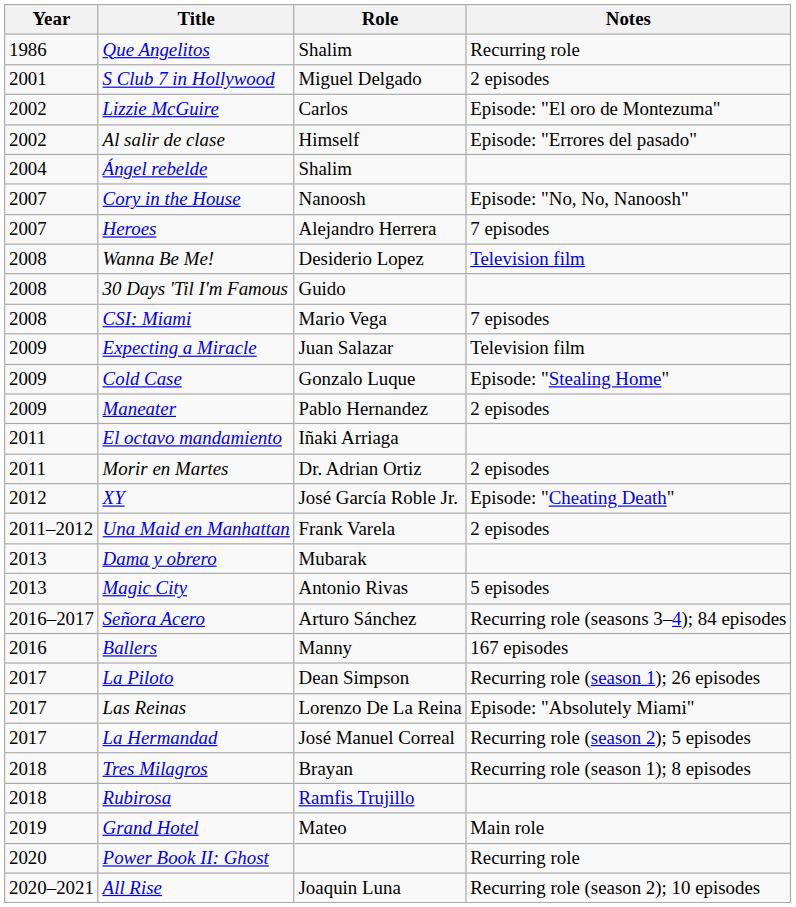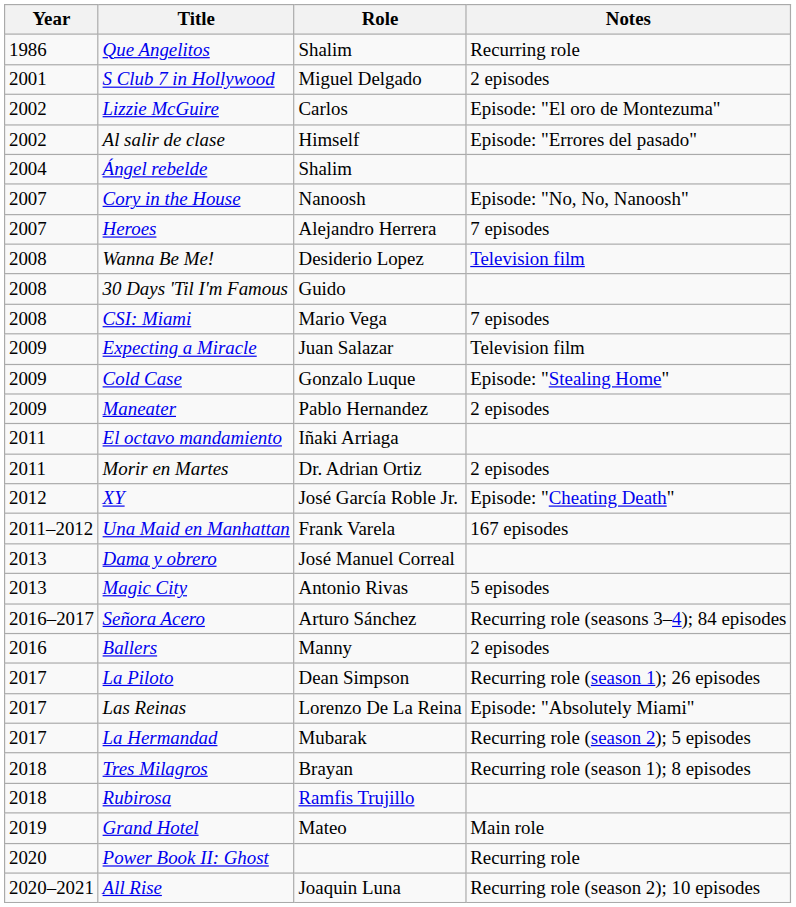 <table class="wikitable sortable">
 <tr>
 <th>Year</th>
 <th>Title</th>
 <th>Role</th>
 <th>Notes</th>
 </tr>
 <tr>
 <td>1986</td>
 <td><em><a href='#'>Que Angelitos</a></em></td>
 <td>Shalim</td>
 <td>Recurring role</td>
 </tr>
 <tr>
 <td>2001</td>
 <td><em><a href='#'>S Club 7 in Hollywood</a></em></td>
 <td>Miguel Delgado</td>
 <td>2 episodes</td>
 </tr>
 <tr>
 <td>2002</td>
 <td><em><a href='#'>Lizzie McGuire</a></em></td>
 <td>Carlos</td>
 <td>Episode: "El oro de Montezuma"</td>
 </tr>
 <tr>
 <td>2002</td>
 <td><em>Al salir de clase</em></td>
 <td>Himself</td>
 <td>Episode: "Errores del pasado"</td>
 </tr>
 <tr>
 <td>2004</td>
 <td><em><a href='#'>Ángel rebelde</a></em></td>
 <td>Shalim</td>
 <td></td>
 </tr>
 <tr>
 <td>2007</td>
 <td><em><a href='#'>Cory in the House</a></em></td>
 <td>Nanoosh</td>
 <td>Episode: "No, No, Nanoosh"</td>
 </tr>
 <tr>
 <td>2007</td>
 <td><em><a href='#'>Heroes</a></em></td>
 <td>Alejandro Herrera</td>
 <td>7 episodes</td>
 </tr>
 <tr>
 <td>2008</td>
 <td><em>Wanna Be Me!</em></td>
 <td>Desiderio Lopez</td>
 <td><a href='#'>Television film</a></td>
 </tr>
 <tr>
 <td>2008</td>
 <td><em>30 Days 'Til I'm Famous</em></td>
 <td>Guido</td>
 <td></td>
 </tr>
 <tr>
 <td>2008</td>
 <td><em><a href='#'>CSI: Miami</a></em></td>
 <td>Mario Vega</td>
 <td>7 episodes</td>
 </tr>
 <tr>
 <td>2009</td>
 <td><em><a href='#'>Expecting a Miracle</a></em></td>
 <td>Juan Salazar</td>
 <td>Television film</td>
 </tr>
 <tr>
 <td>2009</td>
 <td><em><a href='#'>Cold Case</a></em></td>
 <td>Gonzalo Luque</td>
 <td>Episode: "<a href='#'>Stealing Home</a>"</td>
 </tr>
 <tr>
 <td>2009</td>
 <td><em><a href='#'>Maneater</a></em></td>
 <td>Pablo Hernandez</td>
 <td>2 episodes</td>
 </tr>
 <tr>
 <td>2011</td>
 <td><em><a href='#'>El octavo mandamiento</a></em></td>
 <td>Iñaki Arriaga</td>
 <td></td>
 </tr>
 <tr>
 <td>2011</td>
 <td><em>Morir en Martes</em></td>
 <td>Dr. Adrian Ortiz</td>
 <td>2 episodes</td>
 </tr>
 <tr>
 <td>2012</td>
 <td><em><a href='#'>XY</a></em></td>
 <td>José García Roble Jr.</td>
 <td>Episode: "<a href='#'>Cheating Death</a>"</td>
 </tr>
 <tr>
 <td>2011–2012</td>
 <td><em><a href='#'>Una Maid en Manhattan</a></em></td>
 <td>Frank Varela</td>
-<td>2 episodes</td>
+<td>167 episodes</td>
 </tr>
 <tr>
 <td>2013</td>
 <td><em><a href='#'>Dama y obrero</a></em></td>
-<td>Mubarak</td>
+<td>José Manuel Correal</td>
 <td></td>
 </tr>
 <tr>
 <td>2013</td>
 <td><em><a href='#'>Magic City</a></em></td>
 <td>Antonio Rivas</td>
 <td>5 episodes</td>
 </tr>
 <tr>
 <td>2016–2017</td>
 <td><em><a href='#'>Señora Acero</a></em></td>
 <td>Arturo Sánchez</td>
 <td>Recurring role (seasons 3–<a href='#'>4</a>); 84 episodes</td>
 </tr>
 <tr>
 <td>2016</td>
 <td><em><a href='#'>Ballers</a></em></td>
 <td>Manny</td>
-<td>167 episodes</td>
+<td>2 episodes</td>
 </tr>
 <tr>
 <td>2017</td>
 <td><em><a href='#'>La Piloto</a></em></td>
 <td>Dean Simpson</td>
 <td>Recurring role (<a href='#'>season 1</a>); 26 episodes</td>
 </tr>
 <tr>
 <td>2017</td>
 <td><em>Las Reinas</em></td>
 <td>Lorenzo De La Reina</td>
 <td>Episode: "Absolutely Miami"</td>
 </tr>
 <tr>
 <td>2017</td>
 <td><em><a href='#'>La Hermandad</a></em></td>
-<td>José Manuel Correal</td>
+<td>Mubarak</td>
 <td>Recurring role (<a href='#'>season 2</a>); 5 episodes</td>
 </tr>
 <tr>
 <td>2018</td>
 <td><em><a href='#'>Tres Milagros</a></em></td>
 <td>Brayan</td>
 <td>Recurring role (season 1); 8 episodes</td>
 </tr>
 <tr>
 <td>2018</td>
 <td><em><a href='#'>Rubirosa</a></em></td>
 <td><a href='#'>Ramfis Trujillo</a></td>
 <td></td>
 </tr>
 <tr>
 <td>2019</td>
 <td><em><a href='#'>Grand Hotel</a></em></td>
 <td>Mateo</td>
 <td>Main role</td>
 </tr>
 <tr>
 <td>2020</td>
 <td><em><a href='#'>Power Book II: Ghost</a></em></td>
 <td></td>
 <td>Recurring  role</td>
 </tr>
 <tr>
 <td>2020–2021</td>
 <td><em><a href='#'>All Rise</a></em></td>
 <td>Joaquin Luna</td>
 <td>Recurring role (season 2); 10 episodes</td>
 </tr>
 </table>
